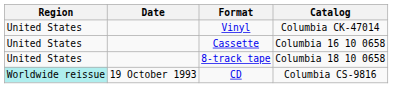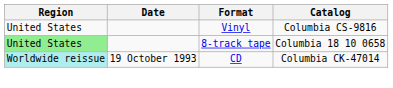 <table class="wikitable">
 <tr>
 <th>Region</th>
 <th>Date</th>
 <th>Format</th>
 <th>Catalog</th>
 </tr>
 <tr>
 <td>United States</td>
 <td align="right"></td>
 <td align="center"><a href='#'>Vinyl</a></td>
-<td align="center">Columbia CK-47014</td>
+<td align="center">Columbia CS-9816</td>
 </tr>
 <tr>
-<td>United States</td>
-<td align="right"></td>
-<td align="center"><a href='#'>Cassette</a></td>
-<td align="center">Columbia 16 10 0658</td>
-</tr>
-<tr>
-<td>United States</td>
+<td style="background: lightgreen;">United States</td>
 <td align="right"></td>
 <td align="center"><a href='#'>8-track tape</a></td>
 <td align="center">Columbia 18 10 0658</td>
 </tr>
 <tr>
 <td style="background: paleturquoise;">Worldwide reissue</td>
 <td align="right">19 October 1993</td>
 <td align="center"><a href='#'>CD</a></td>
-<td align="center">Columbia CS-9816</td>
+<td align="center">Columbia CK-47014</td>
 </tr>
 </table>
